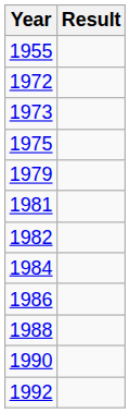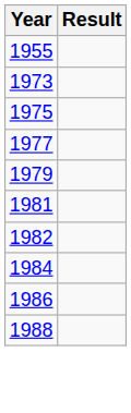 <table class="wikitable" style="text-align:center">
 <tr>
 <th>Year</th>
 <th>Result</th>
 </tr>
 <tr>
 <td><a href='#'>1955</a></td>
 <td></td>
 </tr>
 <tr>
-<td><a href='#'>1972</a></td>
-<td></td>
-</tr>
-<tr>
 <td><a href='#'>1973</a></td>
 <td></td>
 </tr>
 <tr>
 <td><a href='#'>1975</a></td>
+<td></td>
+</tr>
+<tr>
+<td><a href='#'>1977</a></td>
 <td></td>
 </tr>
 <tr>
 <td><a href='#'>1979</a></td>
 <td></td>
 </tr>
 <tr>
 <td><a href='#'>1981</a></td>
 <td></td>
 </tr>
 <tr>
 <td><a href='#'>1982</a></td>
 <td></td>
 </tr>
 <tr>
 <td><a href='#'>1984</a></td>
 <td></td>
 </tr>
 <tr>
 <td><a href='#'>1986</a></td>
 <td></td>
 </tr>
 <tr>
 <td><a href='#'>1988</a></td>
 <td></td>
 </tr>
-<tr>
-<td><a href='#'>1990</a></td>
-<td></td>
-</tr>
-<tr>
-<td><a href='#'>1992</a></td>
-<td></td>
-</tr>
 </table>
